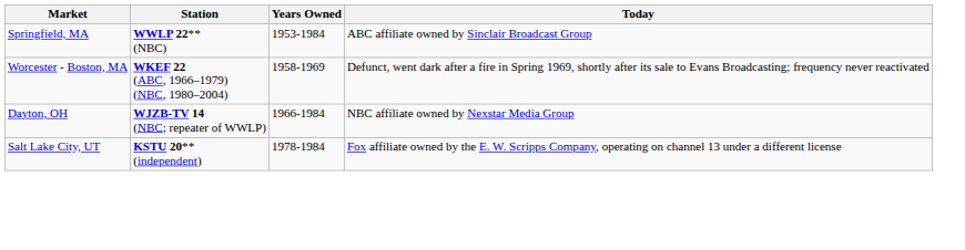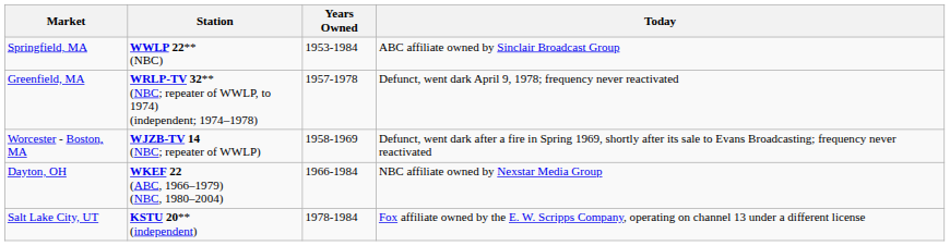 <table class="wikitable">
 <tr>
 <th>Market</th>
 <th>Station</th>
 <th>Years Owned</th>
 <th>Today</th>
 </tr>
 <tr style="vertical-align: top; text-align: left;">
 <td><a href='#'>Springfield, MA</a></td>
 <td><strong><a href='#'>WWLP</a> 22</strong>**<br>(NBC)</td>
 <td>1953-1984</td>
 <td>ABC affiliate owned by <a href='#'>Sinclair Broadcast Group</a></td>
 </tr>
 <tr style="vertical-align: top; text-align: left;">
+<td><a href='#'>Greenfield, MA</a></td>
+<td><strong><a href='#'>WRLP-TV</a> 32</strong>**<br>(<a href='#'>NBC</a>; repeater of WWLP, to 1974)<br>(independent; 1974–1978)</td>
+<td>1957-1978</td>
+<td>Defunct, went dark April 9, 1978; frequency never reactivated</td>
+</tr>
+<tr style="vertical-align: top; text-align: left;">
 <td><a href='#'>Worcester</a> - <a href='#'>Boston, MA</a></td>
-<td><strong><a href='#'>WKEF</a> 22</strong><br>(<a href='#'>ABC</a>, 1966–1979)<br>(<a href='#'>NBC</a>, 1980–2004)</td>
+<td><strong><a href='#'>WJZB-TV</a> 14</strong><br>(<a href='#'>NBC</a>; repeater of WWLP)</td>
 <td>1958-1969</td>
 <td>Defunct, went dark after a fire in Spring 1969, shortly after its sale to Evans Broadcasting; frequency never reactivated</td>
 </tr>
 <tr style="vertical-align: top; text-align: left;">
 <td><a href='#'>Dayton, OH</a></td>
-<td><strong><a href='#'>WJZB-TV</a> 14</strong><br>(<a href='#'>NBC</a>; repeater of WWLP)</td>
+<td><strong><a href='#'>WKEF</a> 22</strong><br>(<a href='#'>ABC</a>, 1966–1979)<br>(<a href='#'>NBC</a>, 1980–2004)</td>
 <td>1966-1984</td>
 <td>NBC affiliate owned by <a href='#'>Nexstar Media Group</a></td>
 </tr>
 <tr style="vertical-align: top; text-align: left;">
 <td><a href='#'>Salt Lake City, UT</a></td>
 <td><strong><a href='#'>KSTU</a> 20</strong>** <br>(<a href='#'>independent</a>)</td>
 <td>1978-1984</td>
 <td><a href='#'>Fox</a> affiliate owned by the <a href='#'>E. W. Scripps Company</a>, operating on channel 13 under a different license</td>
 </tr>
 </table>
